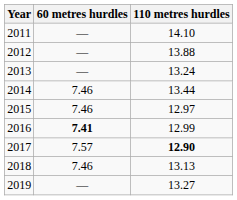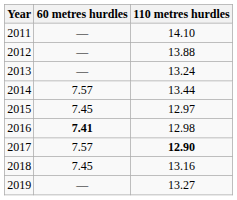 <table class=wikitable style=text-align:center>
 <tr>
 <th>Year</th>
 <th>60 metres hurdles</th>
 <th>110 metres hurdles</th>
 </tr>
 <tr>
 <td>2011</td>
 <td>—</td>
 <td>14.10</td>
 </tr>
 <tr>
 <td>2012</td>
 <td>—</td>
 <td>13.88</td>
 </tr>
 <tr>
 <td>2013</td>
 <td>—</td>
 <td>13.24</td>
 </tr>
 <tr>
 <td>2014</td>
-<td>7.46</td>
+<td>7.57</td>
 <td>13.44</td>
 </tr>
 <tr>
 <td>2015</td>
-<td>7.46</td>
+<td>7.45</td>
 <td>12.97</td>
 </tr>
 <tr>
 <td>2016</td>
 <td><strong>7.41</strong></td>
-<td>12.99</td>
+<td>12.98</td>
 </tr>
 <tr>
 <td>2017</td>
 <td>7.57</td>
 <td><strong>12.90</strong></td>
 </tr>
 <tr>
 <td>2018</td>
-<td>7.46</td>
-<td>13.13</td>
+<td>7.45</td>
+<td>13.16</td>
 </tr>
 <tr>
 <td>2019</td>
 <td>—</td>
 <td>13.27</td>
 </tr>
 </table>
